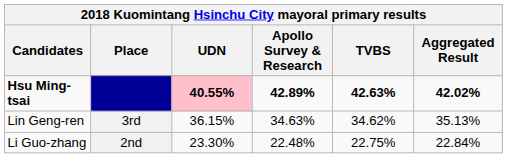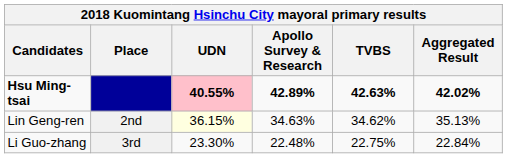 <table class="wikitable collapsible" style="margin: 1em auto;">
 <tr>
 <th colspan="6" width=600>2018 Kuomintang <a href='#'>Hsinchu City</a> mayoral primary results</th>
 </tr>
 <tr>
 <th width=80>Candidates</th>
 <th width=80>Place</th>
 <th width=80>UDN</th>
 <th width=80>Apollo Survey & Research</th>
 <th width=80>TVBS</th>
 <th width=80>Aggregated Result</th>
 </tr>
 <tr>
 <td><strong>Hsu Ming-tsai</strong></td>
 <td style="background: #000099; text-align:center"><strong></strong></td>
 <td style="background: pink; text-align:center"><strong>40.55%</strong></td>
 <td style="text-align:center"><strong>42.89%</strong></td>
 <td style="text-align:center"><strong>42.63%</strong></td>
 <td style="text-align:center"><strong>42.02%</strong></td>
 </tr>
 <tr>
 <td>Lin Geng-ren</td>
-<td style="background: #f1f1f1; text-align:center">3rd</td>
-<td style="text-align:center">36.15%</td>
+<td style="background: #f1f1f1; text-align:center">2nd</td>
+<td style="background: lightyellow; text-align:center">36.15%</td>
 <td style="text-align:center">34.63%</td>
 <td style="text-align:center">34.62%</td>
 <td style="text-align:center">35.13%</td>
 </tr>
 <tr>
 <td>Li Guo-zhang</td>
-<td style="background: #f1f1f1; text-align:center">2nd</td>
+<td style="background: #f1f1f1; text-align:center">3rd</td>
 <td style="text-align:center">23.30%</td>
 <td style="text-align:center">22.48%</td>
 <td style="text-align:center">22.75%</td>
 <td style="text-align:center">22.84%</td>
 </tr>
 </table>
